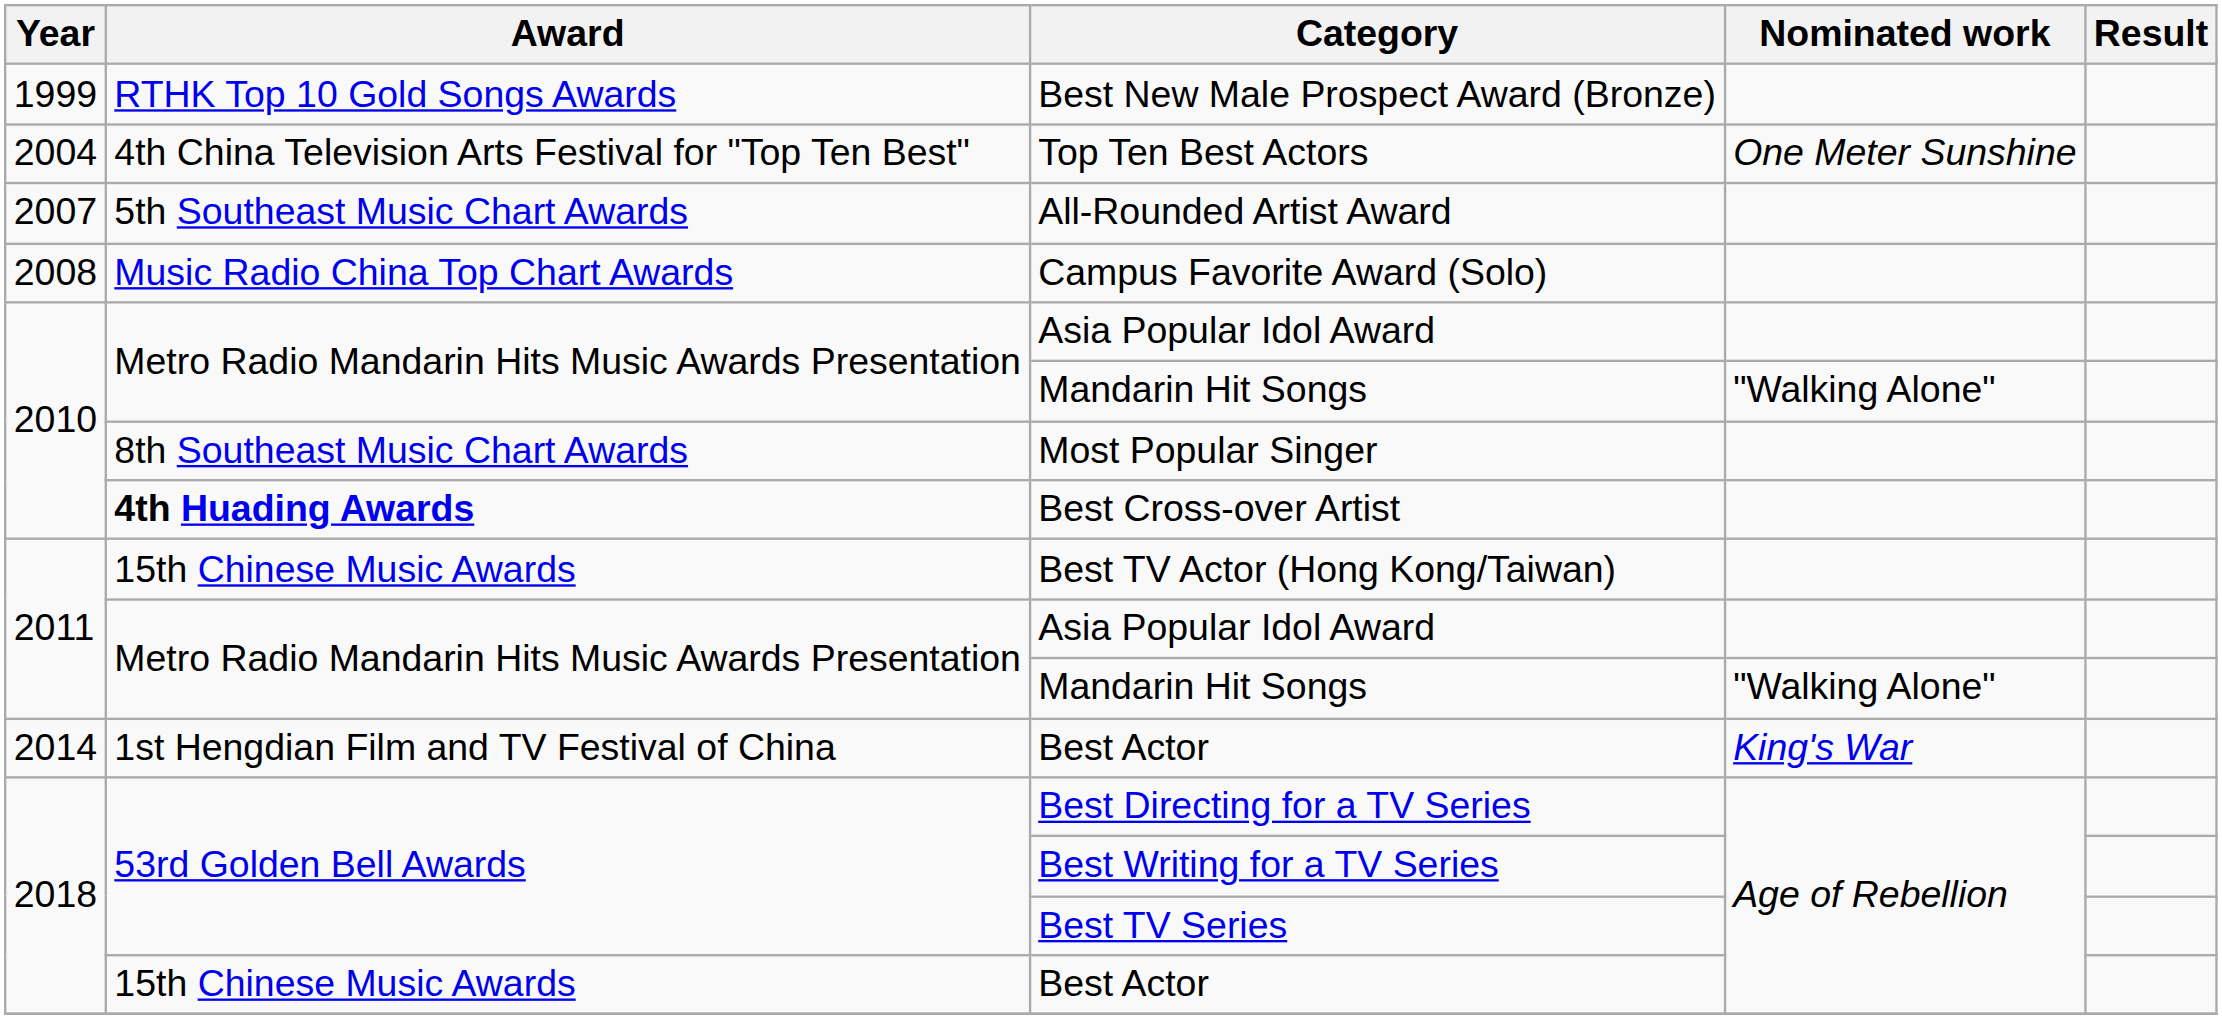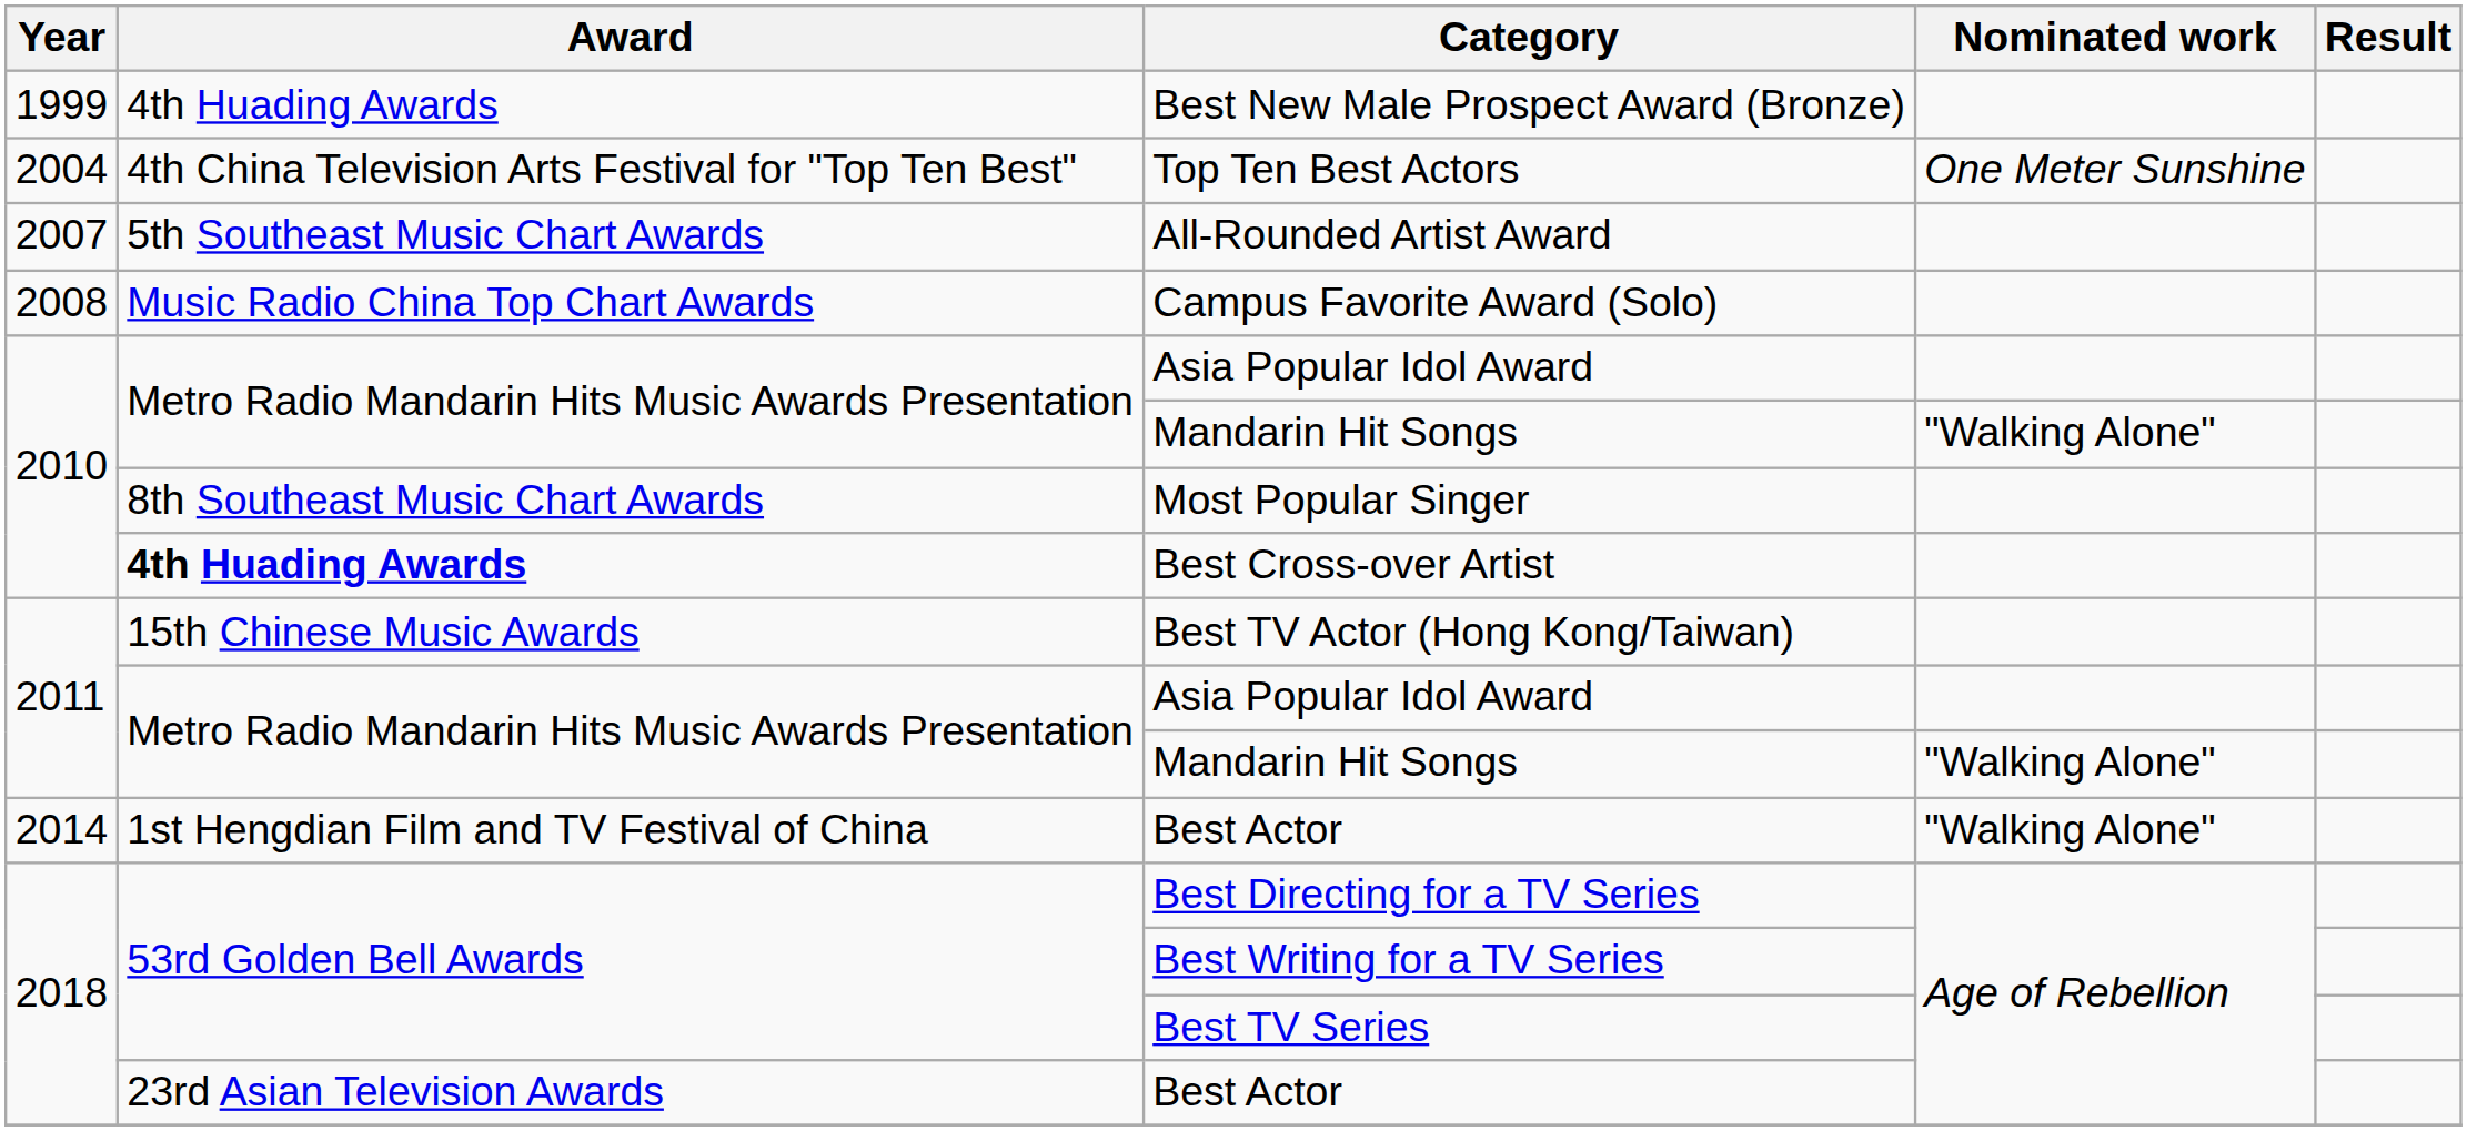 <table class="wikitable">
 <tr>
 <th>Year</th>
 <th>Award</th>
 <th>Category</th>
 <th>Nominated work</th>
 <th>Result</th>
 </tr>
 <tr>
 <td>1999</td>
-<td><a href='#'>RTHK Top 10 Gold Songs Awards</a></td>
+<td>4th <a href='#'>Huading Awards</a></td>
 <td>Best New Male Prospect Award (Bronze)</td>
 <td></td>
 <td></td>
 </tr>
 <tr>
 <td>2004</td>
 <td>4th China Television Arts Festival for "Top Ten Best"</td>
 <td>Top Ten Best Actors</td>
 <td><em>One Meter Sunshine</em></td>
 <td></td>
 </tr>
 <tr>
 <td>2007</td>
 <td>5th <a href='#'>Southeast Music Chart Awards</a></td>
 <td>All-Rounded Artist Award</td>
 <td></td>
 <td></td>
 </tr>
 <tr>
 <td>2008</td>
 <td><a href='#'>Music Radio China Top Chart Awards</a></td>
 <td>Campus Favorite Award (Solo)</td>
 <td></td>
 <td></td>
 </tr>
 <tr>
 <td rowspan=4>2010</td>
 <td rowspan=2>Metro Radio Mandarin Hits Music Awards Presentation</td>
 <td>Asia Popular Idol Award</td>
 <td></td>
 <td></td>
 </tr>
 <tr>
 <td>Mandarin Hit Songs</td>
 <td>"Walking Alone"</td>
 <td></td>
 </tr>
 <tr>
 <td>8th <a href='#'>Southeast Music Chart Awards</a></td>
 <td>Most Popular Singer</td>
 <td></td>
 <td></td>
 </tr>
 <tr>
 <td><strong>4th <a href='#'>Huading Awards</a></strong></td>
 <td>Best Cross-over Artist</td>
 <td></td>
 <td></td>
 </tr>
 <tr>
 <td rowspan=3>2011</td>
 <td>15th <a href='#'>Chinese Music Awards</a></td>
 <td>Best TV Actor (Hong Kong/Taiwan)</td>
 <td></td>
 <td></td>
 </tr>
 <tr>
 <td rowspan=2>Metro Radio Mandarin Hits Music Awards Presentation</td>
 <td>Asia Popular Idol Award</td>
 <td></td>
 <td></td>
 </tr>
 <tr>
 <td>Mandarin Hit Songs</td>
 <td>"Walking Alone"</td>
 <td></td>
 </tr>
 <tr>
 <td>2014</td>
 <td>1st Hengdian Film and TV Festival of China</td>
 <td>Best Actor</td>
-<td><em><a href='#'>King's War</a></em></td>
+<td>"Walking Alone"</td>
 <td></td>
 </tr>
 <tr>
 <td rowspan=4>2018</td>
 <td rowspan=3><a href='#'>53rd Golden Bell Awards</a></td>
 <td><a href='#'>Best Directing for a TV Series</a></td>
 <td rowspan=4><em>Age of Rebellion</em></td>
 <td></td>
 </tr>
 <tr>
 <td><a href='#'>Best Writing for a TV Series</a></td>
 <td></td>
 </tr>
 <tr>
 <td><a href='#'>Best TV Series</a></td>
 <td></td>
 </tr>
 <tr>
-<td>15th <a href='#'>Chinese Music Awards</a></td>
+<td>23rd <a href='#'>Asian Television Awards</a></td>
 <td>Best Actor</td>
 <td></td>
 </tr>
 <tr>
 </tr>
 </table>
